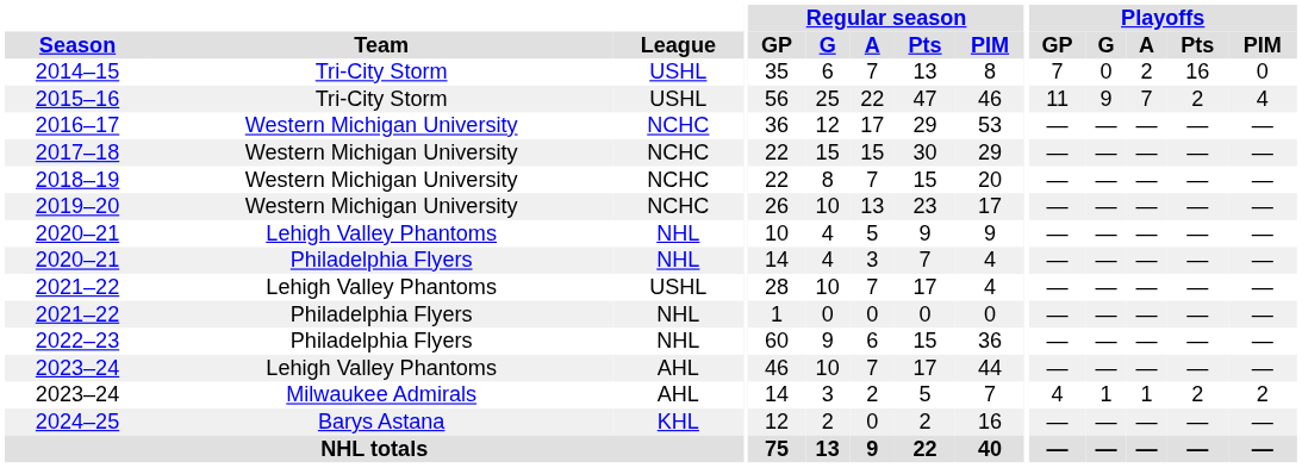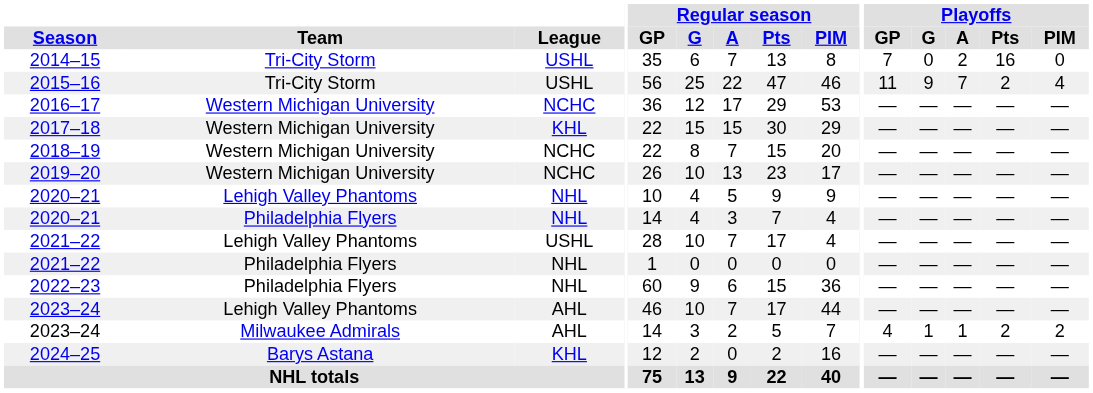 <table border="0" cellpadding="1" cellspacing="0" style="text-align:center; width:60em;">
 <tr bgcolor="#e0e0e0">
 <th colspan="3" bgcolor="#ffffff"></th>
 <th rowspan="92" bgcolor="#ffffff"></th>
 <th colspan="5"><a href='#'>Regular season</a></th>
 <th rowspan="92" bgcolor="#ffffff"></th>
 <th colspan="5"><a href='#'>Playoffs</a></th>
 </tr>
 <tr bgcolor="#e0e0e0">
 <th><a href='#'>Season</a></th>
 <th>Team</th>
 <th>League</th>
 <th>GP</th>
 <th><a href='#'>G</a></th>
 <th><a href='#'>A</a></th>
 <th><a href='#'>Pts</a></th>
 <th><a href='#'>PIM</a></th>
 <th>GP</th>
 <th>G</th>
 <th>A</th>
 <th>Pts</th>
 <th>PIM</th>
 </tr>
 <tr>
 <td><a href='#'>2014–15</a></td>
 <td><a href='#'>Tri-City Storm</a></td>
 <td><a href='#'>USHL</a></td>
 <td>35</td>
 <td>6</td>
 <td>7</td>
 <td>13</td>
 <td>8</td>
 <td>7</td>
 <td>0</td>
 <td>2</td>
 <td>16</td>
 <td>0</td>
 </tr>
 <tr bgcolor="#f0f0f0">
 <td><a href='#'>2015–16</a></td>
 <td>Tri-City Storm</td>
 <td>USHL</td>
 <td>56</td>
 <td>25</td>
 <td>22</td>
 <td>47</td>
 <td>46</td>
 <td>11</td>
 <td>9</td>
 <td>7</td>
 <td>2</td>
 <td>4</td>
 </tr>
 <tr>
 <td><a href='#'>2016–17</a></td>
 <td><a href='#'>Western Michigan University</a></td>
 <td><a href='#'>NCHC</a></td>
 <td>36</td>
 <td>12</td>
 <td>17</td>
 <td>29</td>
 <td>53</td>
 <td>—</td>
 <td>—</td>
 <td>—</td>
 <td>—</td>
 <td>—</td>
 </tr>
 <tr bgcolor="#f0f0f0">
 <td><a href='#'>2017–18</a></td>
 <td>Western Michigan University</td>
-<td>NCHC</td>
+<td><a href='#'>KHL</a></td>
 <td>22</td>
 <td>15</td>
 <td>15</td>
 <td>30</td>
 <td>29</td>
 <td>—</td>
 <td>—</td>
 <td>—</td>
 <td>—</td>
 <td>—</td>
 </tr>
 <tr>
 <td><a href='#'>2018–19</a></td>
 <td>Western Michigan University</td>
 <td>NCHC</td>
 <td>22</td>
 <td>8</td>
 <td>7</td>
 <td>15</td>
 <td>20</td>
 <td>—</td>
 <td>—</td>
 <td>—</td>
 <td>—</td>
 <td>—</td>
 </tr>
 <tr bgcolor="#f0f0f0">
 <td><a href='#'>2019–20</a></td>
 <td>Western Michigan University</td>
 <td>NCHC</td>
 <td>26</td>
 <td>10</td>
 <td>13</td>
 <td>23</td>
 <td>17</td>
 <td>—</td>
 <td>—</td>
 <td>—</td>
 <td>—</td>
 <td>—</td>
 </tr>
 <tr>
 <td><a href='#'>2020–21</a></td>
 <td><a href='#'>Lehigh Valley Phantoms</a></td>
 <td><a href='#'>NHL</a></td>
 <td>10</td>
 <td>4</td>
 <td>5</td>
 <td>9</td>
 <td>9</td>
 <td>—</td>
 <td>—</td>
 <td>—</td>
 <td>—</td>
 <td>—</td>
 </tr>
 <tr bgcolor="#f0f0f0">
 <td><a href='#'>2020–21</a></td>
 <td><a href='#'>Philadelphia Flyers</a></td>
 <td><a href='#'>NHL</a></td>
 <td>14</td>
 <td>4</td>
 <td>3</td>
 <td>7</td>
 <td>4</td>
 <td>—</td>
 <td>—</td>
 <td>—</td>
 <td>—</td>
 <td>—</td>
 </tr>
 <tr>
 <td><a href='#'>2021–22</a></td>
 <td>Lehigh Valley Phantoms</td>
 <td>USHL</td>
 <td>28</td>
 <td>10</td>
 <td>7</td>
 <td>17</td>
 <td>4</td>
 <td>—</td>
 <td>—</td>
 <td>—</td>
 <td>—</td>
 <td>—</td>
 </tr>
 <tr bgcolor="#f0f0f0">
 <td><a href='#'>2021–22</a></td>
 <td>Philadelphia Flyers</td>
 <td>NHL</td>
 <td>1</td>
 <td>0</td>
 <td>0</td>
 <td>0</td>
 <td>0</td>
 <td>—</td>
 <td>—</td>
 <td>—</td>
 <td>—</td>
 <td>—</td>
 </tr>
 <tr>
 <td><a href='#'>2022–23</a></td>
 <td>Philadelphia Flyers</td>
 <td>NHL</td>
 <td>60</td>
 <td>9</td>
 <td>6</td>
 <td>15</td>
 <td>36</td>
 <td>—</td>
 <td>—</td>
 <td>—</td>
 <td>—</td>
 <td>—</td>
 </tr>
 <tr bgcolor="#f0f0f0">
 <td><a href='#'>2023–24</a></td>
 <td>Lehigh Valley Phantoms</td>
 <td>AHL</td>
 <td>46</td>
 <td>10</td>
 <td>7</td>
 <td>17</td>
 <td>44</td>
 <td>—</td>
 <td>—</td>
 <td>—</td>
 <td>—</td>
 <td>—</td>
 </tr>
 <tr>
 <td>2023–24</td>
 <td><a href='#'>Milwaukee Admirals</a></td>
 <td>AHL</td>
 <td>14</td>
 <td>3</td>
 <td>2</td>
 <td>5</td>
 <td>7</td>
 <td>4</td>
 <td>1</td>
 <td>1</td>
 <td>2</td>
 <td>2</td>
 </tr>
 <tr bgcolor="#f0f0f0">
 <td><a href='#'>2024–25</a></td>
 <td><a href='#'>Barys Astana</a></td>
 <td><a href='#'>KHL</a></td>
 <td>12</td>
 <td>2</td>
 <td>0</td>
 <td>2</td>
 <td>16</td>
 <td>—</td>
 <td>—</td>
 <td>—</td>
 <td>—</td>
 <td>—</td>
 </tr>
 <tr bgcolor="#e0e0e0">
 <th colspan="3">NHL totals</th>
 <th>75</th>
 <th>13</th>
 <th>9</th>
 <th>22</th>
 <th>40</th>
 <th>—</th>
 <th>—</th>
 <th>—</th>
 <th>—</th>
 <th>—</th>
 </tr>
 </table>
